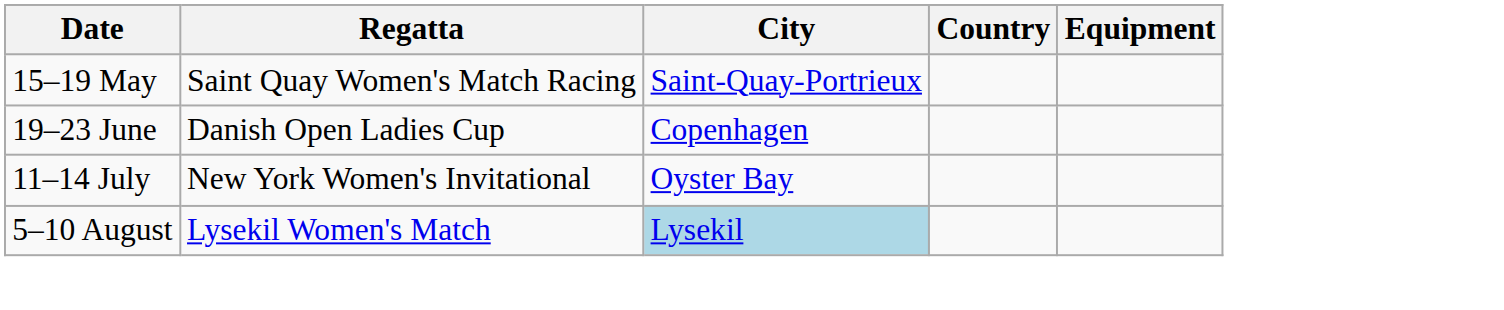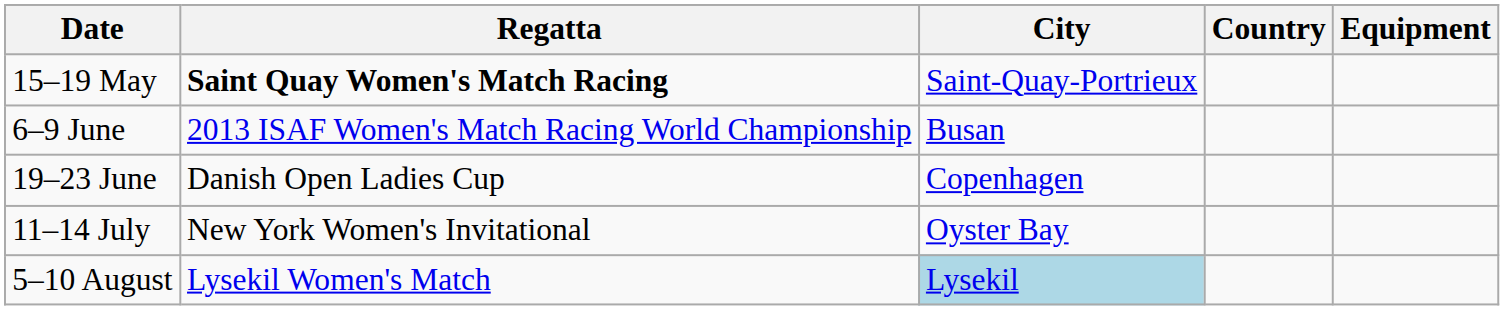 <table class="wikitable">
 <tr>
 <th>Date</th>
 <th>Regatta</th>
 <th>City</th>
 <th>Country</th>
 <th>Equipment</th>
 </tr>
 <tr>
 <td>15–19 May</td>
-<td>Saint Quay Women's Match Racing</td>
+<td><strong>Saint Quay Women's Match Racing</strong></td>
 <td><a href='#'>Saint-Quay-Portrieux</a></td>
+<td></td>
+<td></td>
+</tr>
+<tr>
+<td>6–9 June</td>
+<td><a href='#'>2013 ISAF Women's Match Racing World Championship</a></td>
+<td><a href='#'>Busan</a></td>
 <td></td>
 <td></td>
 </tr>
 <tr>
 <td>19–23 June</td>
 <td>Danish Open Ladies Cup</td>
 <td><a href='#'>Copenhagen</a></td>
 <td></td>
 <td></td>
 </tr>
 <tr>
 <td>11–14 July</td>
 <td>New York Women's Invitational</td>
 <td><a href='#'>Oyster Bay</a></td>
 <td></td>
 <td></td>
 </tr>
 <tr>
 <td>5–10 August</td>
 <td><a href='#'>Lysekil Women's Match</a></td>
 <td style="background: lightblue;"><a href='#'>Lysekil</a></td>
 <td></td>
 <td></td>
 </tr>
 </table>
